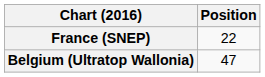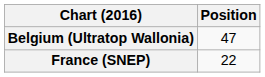 <table class="wikitable sortable plainrowheaders" style="text-align:center;">
 <tr>
 <th scope="col">Chart (2016)</th>
 <th scope="col">Position</th>
 </tr>
 <tr>
+<th scope="row">Belgium (Ultratop Wallonia)</th>
+<td>47</td>
+</tr>
+<tr>
 <th scope="row">France (SNEP)</th>
 <td>22</td>
 </tr>
-<tr>
-<th scope="row">Belgium (Ultratop Wallonia)</th>
-<td>47</td>
-</tr>
 </table>
